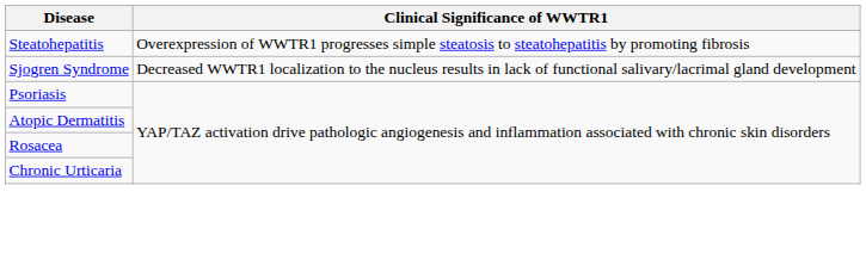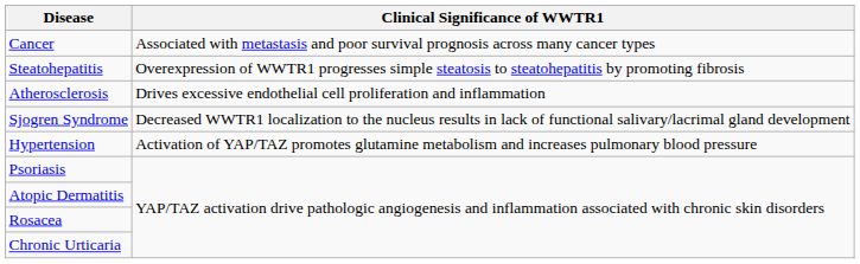 <table class="wikitable">
 <tr>
 <th>Disease</th>
 <th>Clinical Significance of WWTR1</th>
 </tr>
 <tr>
+<td><a href='#'>Cancer</a></td>
+<td>Associated with <a href='#'>metastasis</a> and poor survival prognosis across many cancer types</td>
+</tr>
+<tr>
 <td><a href='#'>Steatohepatitis</a></td>
 <td>Overexpression of WWTR1 progresses simple <a href='#'>steatosis</a> to <a href='#'>steatohepatitis</a> by promoting fibrosis</td>
 </tr>
 <tr>
+<td><a href='#'>Atherosclerosis</a></td>
+<td>Drives excessive endothelial cell proliferation and inflammation</td>
+</tr>
+<tr>
 <td><a href='#'>Sjogren Syndrome</a></td>
 <td>Decreased WWTR1 localization to the nucleus results in lack of functional salivary/lacrimal gland development</td>
+</tr>
+<tr>
+<td><a href='#'>Hypertension</a></td>
+<td>Activation of YAP/TAZ promotes glutamine metabolism and increases pulmonary blood pressure</td>
 </tr>
 <tr>
 <td><a href='#'>Psoriasis</a></td>
 <td rowspan="4">YAP/TAZ activation drive pathologic angiogenesis and inflammation associated with chronic skin disorders</td>
 </tr>
 <tr>
 <td><a href='#'>Atopic Dermatitis</a></td>
 </tr>
 <tr>
 <td><a href='#'>Rosacea</a></td>
 </tr>
 <tr>
 <td><a href='#'>Chronic Urticaria</a></td>
 </tr>
 </table>
